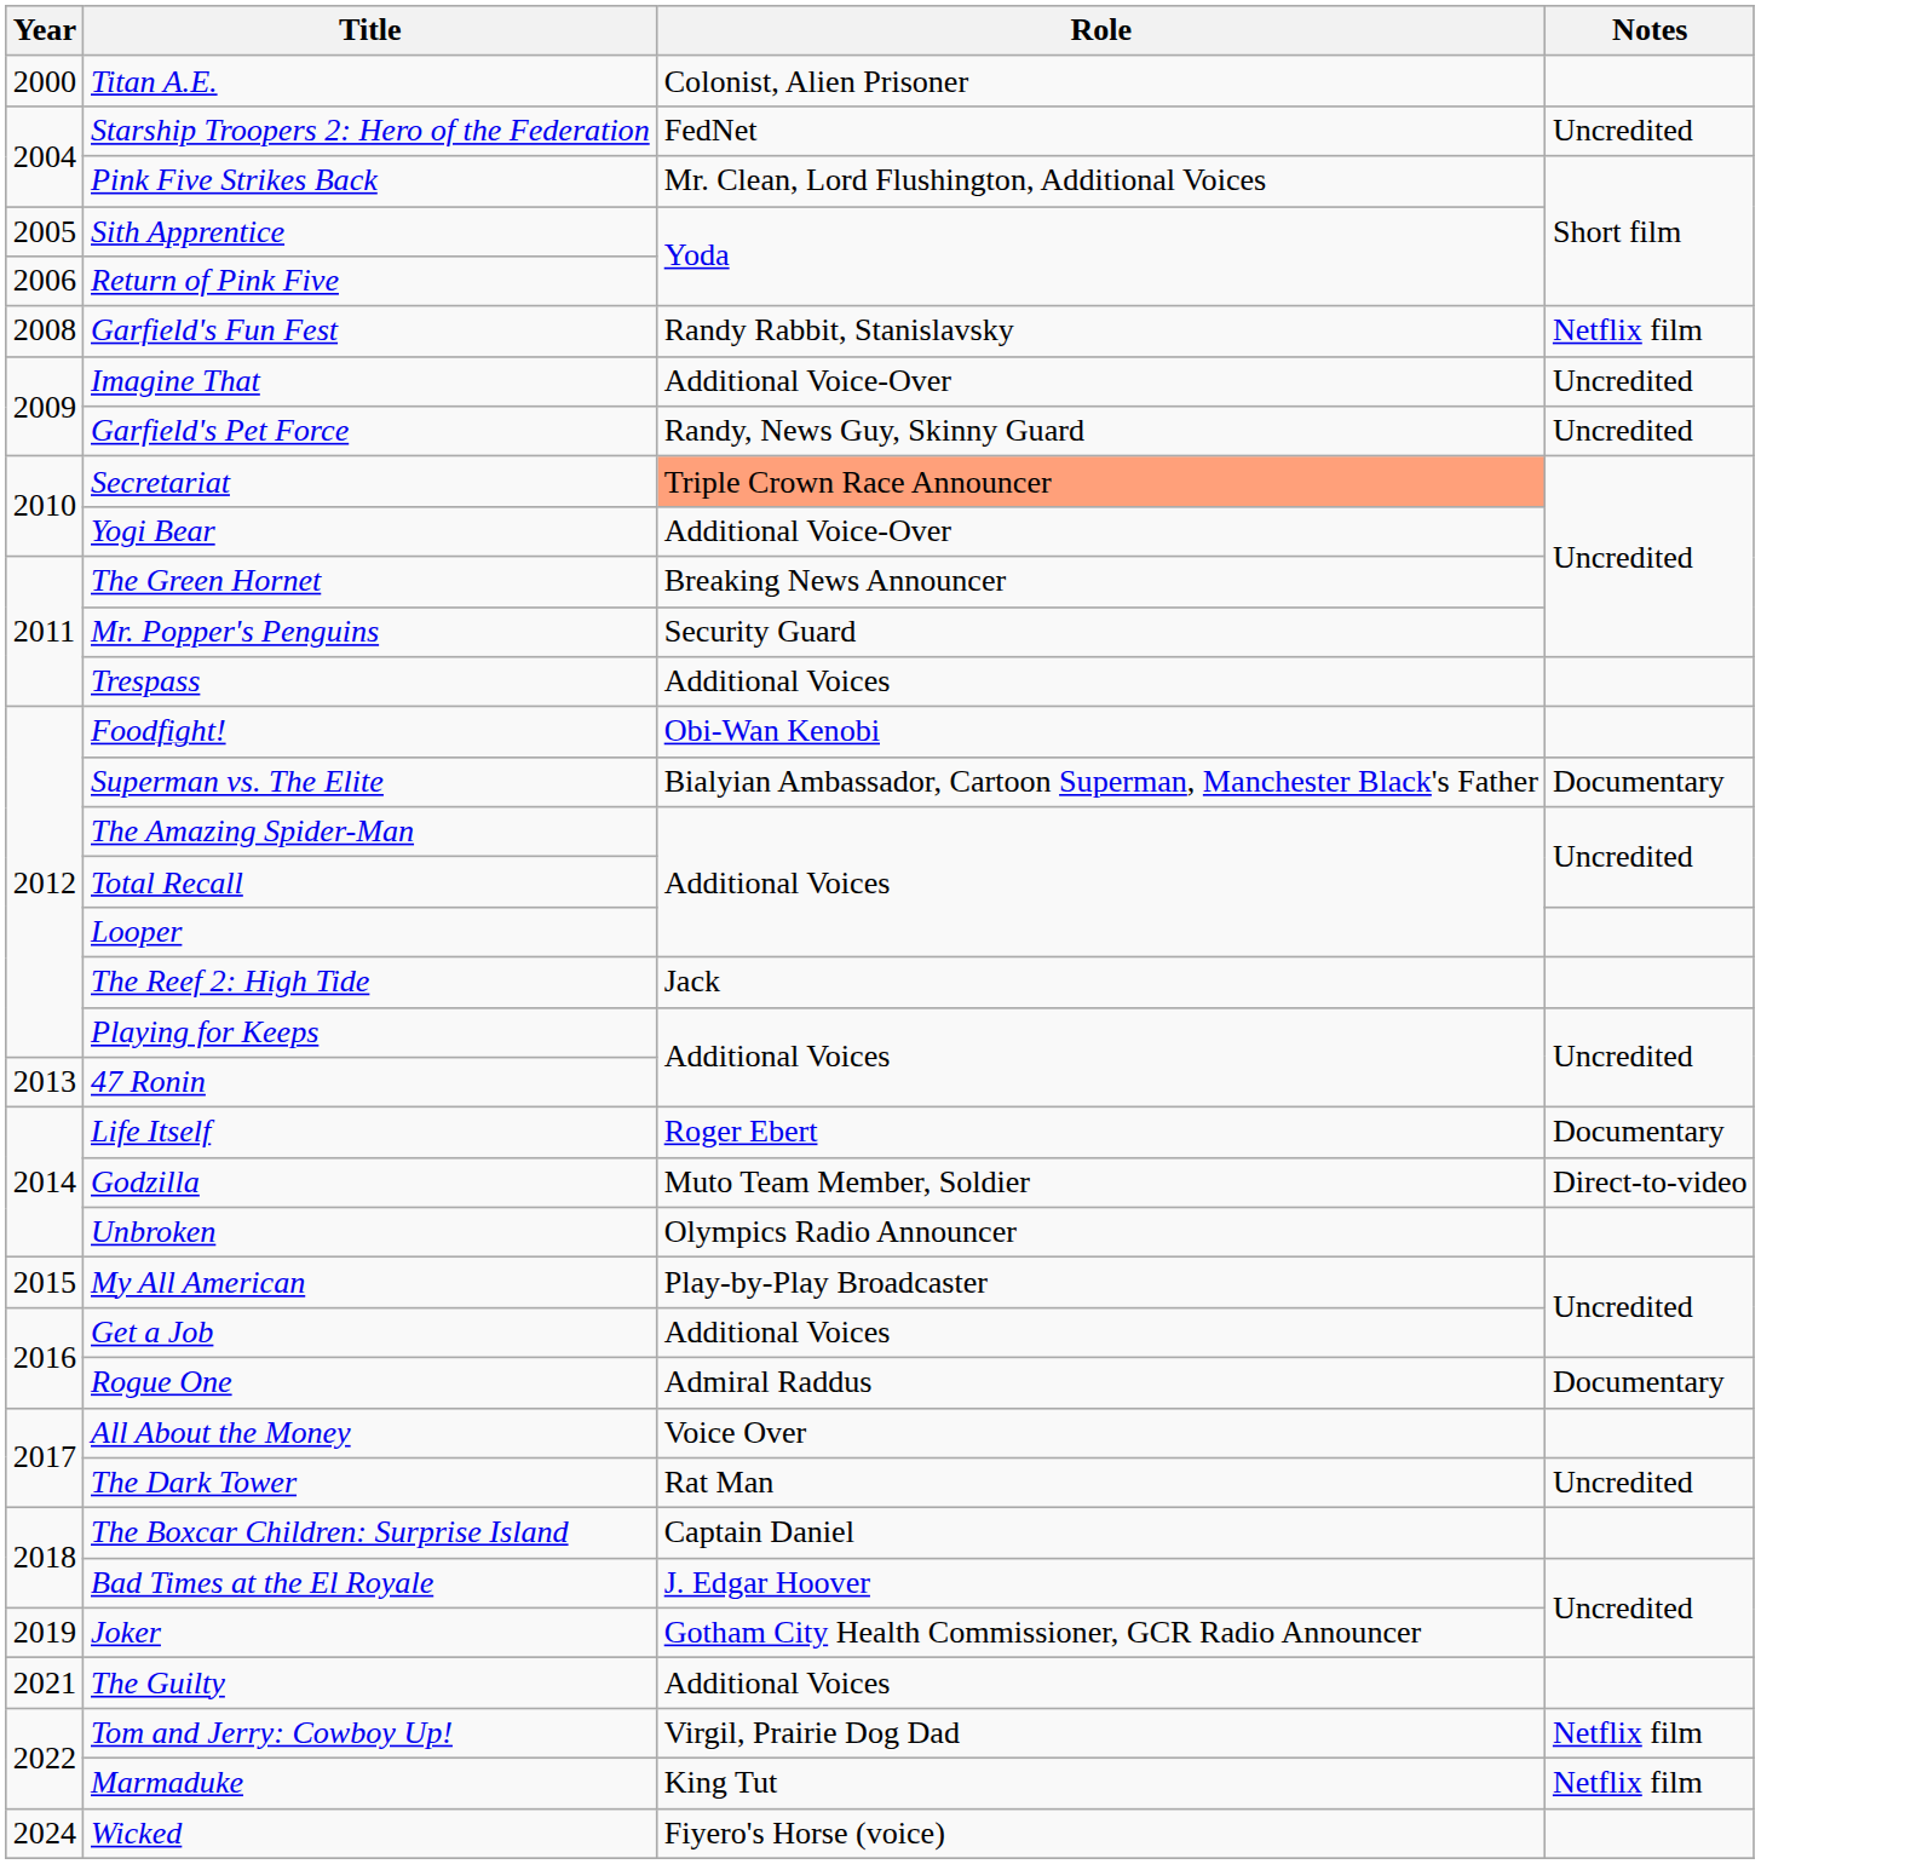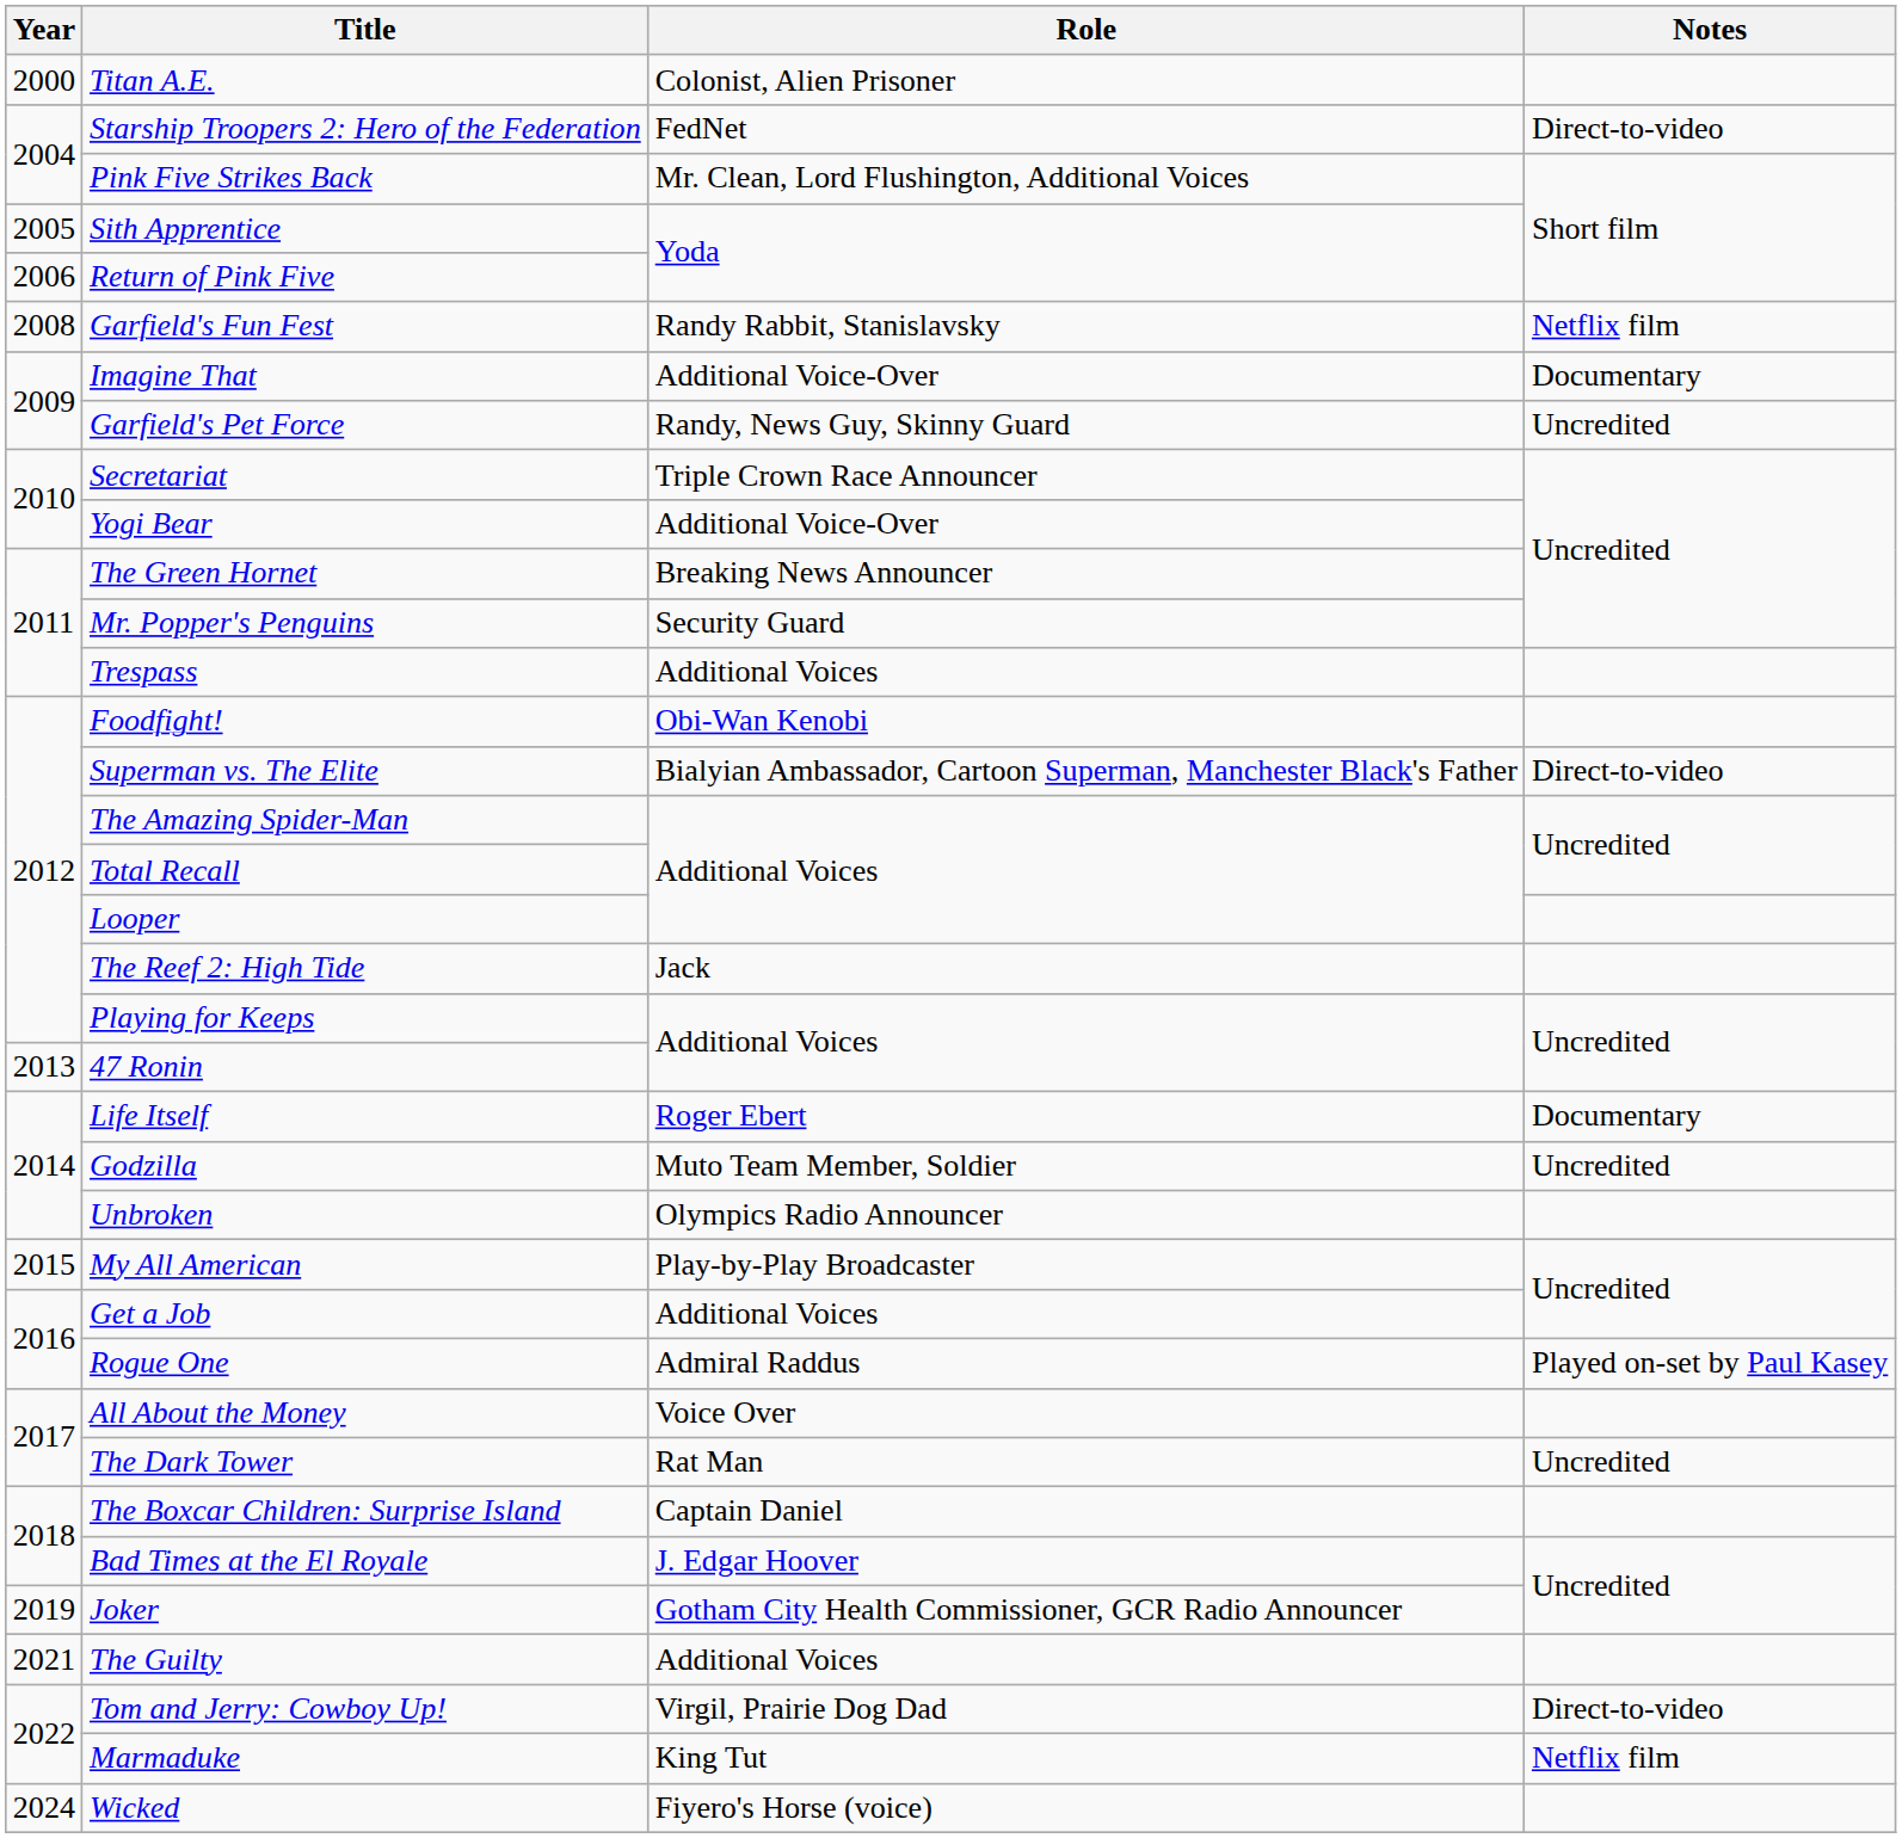 <table class="wikitable sortable">
 <tr>
 <th>Year</th>
 <th>Title</th>
 <th>Role</th>
 <th>Notes</th>
 </tr>
 <tr>
 <td>2000</td>
 <td><em><a href='#'>Titan A.E.</a></em></td>
 <td>Colonist, Alien Prisoner</td>
 <td></td>
 </tr>
 <tr>
 <td rowspan="2">2004</td>
 <td><em><a href='#'>Starship Troopers 2: Hero of the Federation</a></em></td>
 <td>FedNet</td>
-<td>Uncredited</td>
+<td>Direct-to-video</td>
 </tr>
 <tr>
 <td><em><a href='#'>Pink Five Strikes Back</a></em></td>
 <td>Mr. Clean, Lord Flushington, Additional Voices</td>
 <td rowspan="3">Short film</td>
 </tr>
 <tr>
 <td>2005</td>
 <td><em><a href='#'>Sith Apprentice</a></em></td>
 <td rowspan="2"><a href='#'>Yoda</a></td>
 </tr>
 <tr>
 <td>2006</td>
 <td><em><a href='#'>Return of Pink Five</a></em></td>
 </tr>
 <tr>
 <td>2008</td>
 <td><em><a href='#'>Garfield's Fun Fest</a></em></td>
 <td>Randy Rabbit, Stanislavsky</td>
 <td><a href='#'>Netflix</a> film</td>
 </tr>
 <tr>
 <td rowspan="2">2009</td>
 <td><em><a href='#'>Imagine That</a></em></td>
 <td>Additional Voice-Over</td>
-<td>Uncredited</td>
+<td>Documentary</td>
 </tr>
 <tr>
 <td><em><a href='#'>Garfield's Pet Force</a></em></td>
 <td>Randy, News Guy, Skinny Guard</td>
 <td>Uncredited</td>
 </tr>
 <tr>
 <td rowspan="2">2010</td>
 <td><em><a href='#'>Secretariat</a></em></td>
-<td style="background: lightsalmon;">Triple Crown Race Announcer</td>
+<td>Triple Crown Race Announcer</td>
 <td rowspan="4">Uncredited</td>
 </tr>
 <tr>
 <td><em><a href='#'>Yogi Bear</a></em></td>
 <td>Additional Voice-Over</td>
 </tr>
 <tr>
 <td rowspan="3">2011</td>
 <td><em><a href='#'>The Green Hornet</a></em></td>
 <td>Breaking News Announcer</td>
 </tr>
 <tr>
 <td><em><a href='#'>Mr. Popper's Penguins</a></em></td>
 <td>Security Guard</td>
 </tr>
 <tr>
 <td><em><a href='#'>Trespass</a></em></td>
 <td>Additional Voices</td>
 <td></td>
 </tr>
 <tr>
 <td rowspan="7">2012</td>
 <td><em><a href='#'>Foodfight!</a></em></td>
 <td><a href='#'>Obi-Wan Kenobi</a></td>
 <td></td>
 </tr>
 <tr>
 <td><em><a href='#'>Superman vs. The Elite</a></em></td>
 <td>Bialyian Ambassador, Cartoon <a href='#'>Superman</a>, <a href='#'>Manchester Black</a>'s Father</td>
-<td>Documentary</td>
+<td>Direct-to-video</td>
 </tr>
 <tr>
 <td><em><a href='#'>The Amazing Spider-Man</a></em></td>
 <td rowspan="3">Additional Voices</td>
 <td rowspan="2">Uncredited</td>
 </tr>
 <tr>
 <td><em><a href='#'>Total Recall</a></em></td>
 </tr>
 <tr>
 <td><em><a href='#'>Looper</a></em></td>
 <td></td>
 </tr>
 <tr>
 <td><em><a href='#'>The Reef 2: High Tide</a></em></td>
 <td>Jack</td>
 <td></td>
 </tr>
 <tr>
 <td><em><a href='#'>Playing for Keeps</a></em></td>
 <td rowspan="2">Additional Voices</td>
 <td rowspan="2">Uncredited</td>
 </tr>
 <tr>
 <td>2013</td>
 <td><em><a href='#'>47 Ronin</a></em></td>
 </tr>
 <tr>
 <td rowspan="3">2014</td>
 <td><em><a href='#'>Life Itself</a></em></td>
 <td><a href='#'>Roger Ebert</a></td>
 <td>Documentary</td>
 </tr>
 <tr>
 <td><em><a href='#'>Godzilla</a></em></td>
 <td>Muto Team Member, Soldier</td>
-<td>Direct-to-video</td>
+<td>Uncredited</td>
 </tr>
 <tr>
 <td><em><a href='#'>Unbroken</a></em></td>
 <td>Olympics Radio Announcer</td>
 <td></td>
 </tr>
 <tr>
 <td>2015</td>
 <td><em><a href='#'>My All American</a></em></td>
 <td>Play-by-Play Broadcaster</td>
 <td rowspan="2">Uncredited</td>
 </tr>
 <tr>
 <td rowspan="2">2016</td>
 <td><em><a href='#'>Get a Job</a></em></td>
 <td>Additional Voices</td>
 </tr>
 <tr>
 <td><em><a href='#'>Rogue One</a></em></td>
 <td>Admiral Raddus</td>
-<td>Documentary</td>
+<td>Played on-set by <a href='#'>Paul Kasey</a></td>
 </tr>
 <tr>
 <td rowspan="2">2017</td>
 <td><em><a href='#'>All About the Money</a></em></td>
 <td>Voice Over</td>
 <td></td>
 </tr>
 <tr>
 <td><em><a href='#'>The Dark Tower</a></em></td>
 <td>Rat Man</td>
 <td>Uncredited</td>
 </tr>
 <tr>
 <td rowspan="2">2018</td>
 <td><em><a href='#'>The Boxcar Children: Surprise Island</a></em></td>
 <td>Captain Daniel</td>
 <td></td>
 </tr>
 <tr>
 <td><em><a href='#'>Bad Times at the El Royale</a></em></td>
 <td><a href='#'>J. Edgar Hoover</a></td>
 <td rowspan="2">Uncredited</td>
 </tr>
 <tr>
 <td rowspan="1">2019</td>
 <td><em><a href='#'>Joker</a></em></td>
 <td><a href='#'>Gotham City</a> Health Commissioner, GCR Radio Announcer</td>
 </tr>
 <tr>
 <td>2021</td>
 <td><em><a href='#'>The Guilty</a></em></td>
 <td>Additional Voices</td>
 <td></td>
 </tr>
 <tr>
 <td rowspan="2">2022</td>
 <td><em><a href='#'>Tom and Jerry: Cowboy Up!</a></em></td>
 <td>Virgil, Prairie Dog Dad</td>
-<td><a href='#'>Netflix</a> film</td>
+<td>Direct-to-video</td>
 </tr>
 <tr>
 <td><em><a href='#'>Marmaduke</a></em></td>
 <td>King Tut</td>
 <td><a href='#'>Netflix</a> film</td>
 </tr>
 <tr>
 <td>2024</td>
 <td><em><a href='#'>Wicked</a></em></td>
 <td>Fiyero's Horse (voice)</td>
 <td></td>
 </tr>
 <tr>
 </tr>
 </table>
